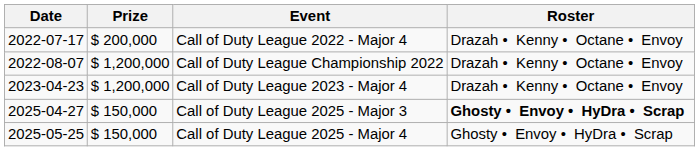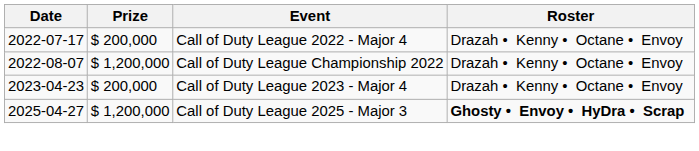 <table class="wikitable sortable">
 <tr>
 <th>Date</th>
 <th>Prize</th>
 <th>Event</th>
 <th>Roster</th>
 </tr>
 <tr>
 <td>2022-07-17</td>
 <td>$ 200,000</td>
 <td>Call of Duty League 2022 - Major 4</td>
 <td>Drazah •  Kenny •  Octane •  Envoy  </td>
 </tr>
 <tr>
 <td>2022-08-07</td>
 <td>$ 1,200,000</td>
 <td>Call of Duty League Championship 2022</td>
 <td>Drazah •  Kenny •  Octane •  Envoy  </td>
 </tr>
 <tr>
 <td>2023-04-23</td>
-<td>$ 1,200,000</td>
+<td>$ 200,000</td>
 <td>Call of Duty League 2023 - Major 4</td>
 <td>Drazah •  Kenny •  Octane •  Envoy</td>
 </tr>
 <tr>
 <td>2025-04-27</td>
-<td>$ 150,000</td>
+<td>$ 1,200,000</td>
 <td>Call of Duty League 2025 - Major 3</td>
 <td><strong>Ghosty •  Envoy •  HyDra •  Scrap</strong></td>
 </tr>
-<tr>
-<td>2025-05-25</td>
-<td>$ 150,000</td>
-<td>Call of Duty League 2025 - Major 4</td>
-<td>Ghosty •  Envoy •  HyDra •  Scrap</td>
-</tr>
 </table>
